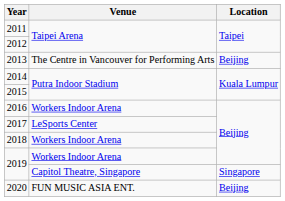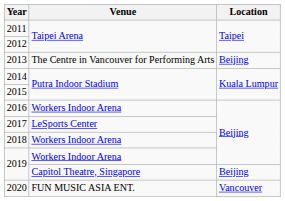 <table class="wikitable">
 <tr>
 <th>Year</th>
 <th>Venue</th>
 <th>Location</th>
 </tr>
 <tr>
 <td>2011</td>
 <td rowspan="2"><a href='#'>Taipei Arena</a></td>
 <td rowspan="2"><a href='#'>Taipei</a></td>
 </tr>
 <tr>
 <td>2012</td>
 </tr>
 <tr>
 <td>2013</td>
 <td>The Centre in Vancouver for Performing Arts</td>
 <td><a href='#'>Beijing</a></td>
 </tr>
 <tr>
 <td>2014</td>
 <td rowspan="2"><a href='#'>Putra Indoor Stadium</a></td>
 <td rowspan="2"><a href='#'>Kuala Lumpur</a></td>
 </tr>
 <tr>
 <td>2015</td>
 </tr>
 <tr>
 <td>2016</td>
 <td><a href='#'>Workers Indoor Arena</a></td>
 <td rowspan="4"><a href='#'>Beijing</a></td>
 </tr>
 <tr>
 <td>2017</td>
 <td><a href='#'>LeSports Center</a></td>
 </tr>
 <tr>
 <td>2018</td>
 <td><a href='#'>Workers Indoor Arena</a></td>
 </tr>
 <tr>
 <td rowspan="2">2019</td>
 <td><a href='#'>Workers Indoor Arena</a></td>
 </tr>
 <tr>
 <td><a href='#'>Capitol Theatre, Singapore</a></td>
-<td><a href='#'>Singapore</a></td>
+<td><a href='#'>Beijing</a></td>
 </tr>
 <tr>
 <td>2020</td>
 <td>FUN MUSIC ASIA ENT.</td>
-<td><a href='#'>Beijing</a></td>
+<td><a href='#'>Vancouver</a></td>
 </tr>
 </table>
